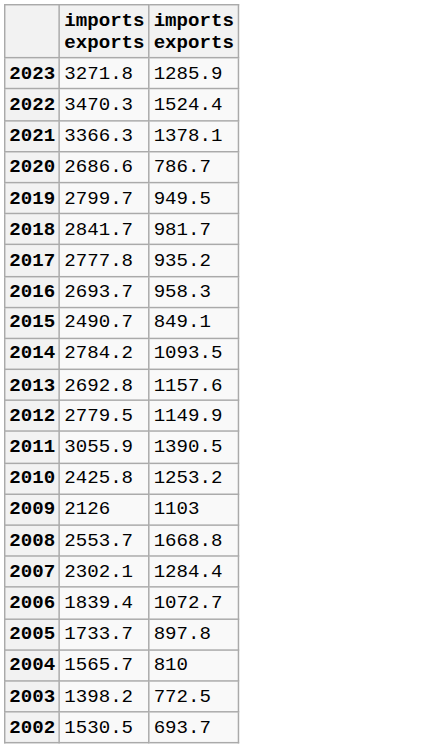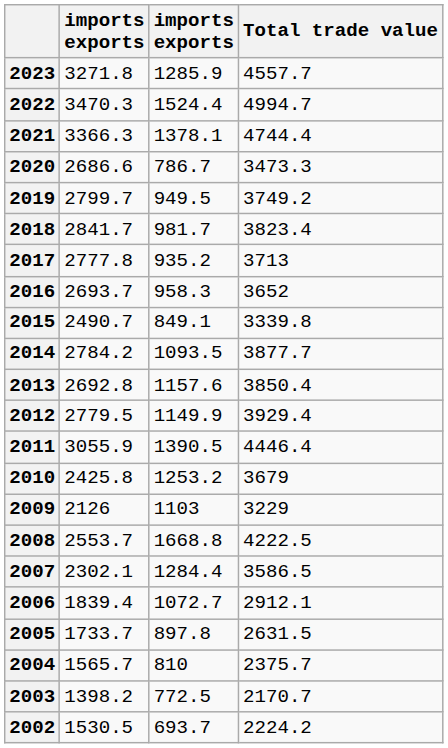 <table class="wikitable">
 <tr>
 <th></th>
 <th> imports<br> exports</th>
 <th> imports<br> exports</th>
+<th>Total trade value</th>
 </tr>
 <tr>
 <th>2023</th>
 <td>3271.8</td>
 <td>1285.9</td>
+<td>4557.7</td>
 </tr>
 <tr>
 <th>2022</th>
 <td>3470.3</td>
 <td>1524.4</td>
+<td>4994.7</td>
 </tr>
 <tr>
 <th>2021</th>
 <td>3366.3</td>
 <td>1378.1</td>
+<td>4744.4</td>
 </tr>
 <tr>
 <th>2020</th>
 <td>2686.6</td>
 <td>786.7</td>
+<td>3473.3</td>
 </tr>
 <tr>
 <th>2019</th>
 <td>2799.7</td>
 <td>949.5</td>
+<td>3749.2</td>
 </tr>
 <tr>
 <th>2018</th>
 <td>2841.7</td>
 <td>981.7</td>
+<td>3823.4</td>
 </tr>
 <tr>
 <th>2017</th>
 <td>2777.8</td>
 <td>935.2</td>
+<td>3713</td>
 </tr>
 <tr>
 <th>2016</th>
 <td>2693.7</td>
 <td>958.3</td>
+<td>3652</td>
 </tr>
 <tr>
 <th>2015</th>
 <td>2490.7</td>
 <td>849.1</td>
+<td>3339.8</td>
 </tr>
 <tr>
 <th>2014</th>
 <td>2784.2</td>
 <td>1093.5</td>
+<td>3877.7</td>
 </tr>
 <tr>
 <th>2013</th>
 <td>2692.8</td>
 <td>1157.6</td>
+<td>3850.4</td>
 </tr>
 <tr>
 <th>2012</th>
 <td>2779.5</td>
 <td>1149.9</td>
+<td>3929.4</td>
 </tr>
 <tr>
 <th>2011</th>
 <td>3055.9</td>
 <td>1390.5</td>
+<td>4446.4</td>
 </tr>
 <tr>
 <th>2010</th>
 <td>2425.8</td>
 <td>1253.2</td>
+<td>3679</td>
 </tr>
 <tr>
 <th>2009</th>
 <td>2126</td>
 <td>1103</td>
+<td>3229</td>
 </tr>
 <tr>
 <th>2008</th>
 <td>2553.7</td>
 <td>1668.8</td>
+<td>4222.5</td>
 </tr>
 <tr>
 <th>2007</th>
 <td>2302.1</td>
 <td>1284.4</td>
+<td>3586.5</td>
 </tr>
 <tr>
 <th>2006</th>
 <td>1839.4</td>
 <td>1072.7</td>
+<td>2912.1</td>
 </tr>
 <tr>
 <th>2005</th>
 <td>1733.7</td>
 <td>897.8</td>
+<td>2631.5</td>
 </tr>
 <tr>
 <th>2004</th>
 <td>1565.7</td>
 <td>810</td>
+<td>2375.7</td>
 </tr>
 <tr>
 <th>2003</th>
 <td>1398.2</td>
 <td>772.5</td>
+<td>2170.7</td>
 </tr>
 <tr>
 <th>2002</th>
 <td>1530.5</td>
 <td>693.7</td>
+<td>2224.2</td>
 </tr>
 </table>
